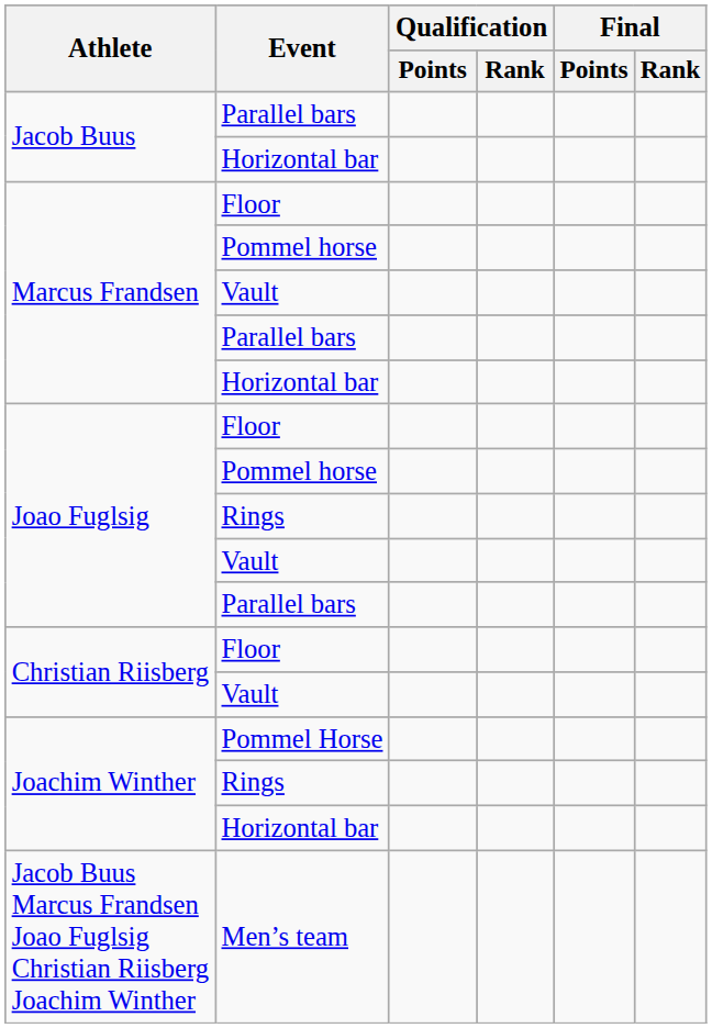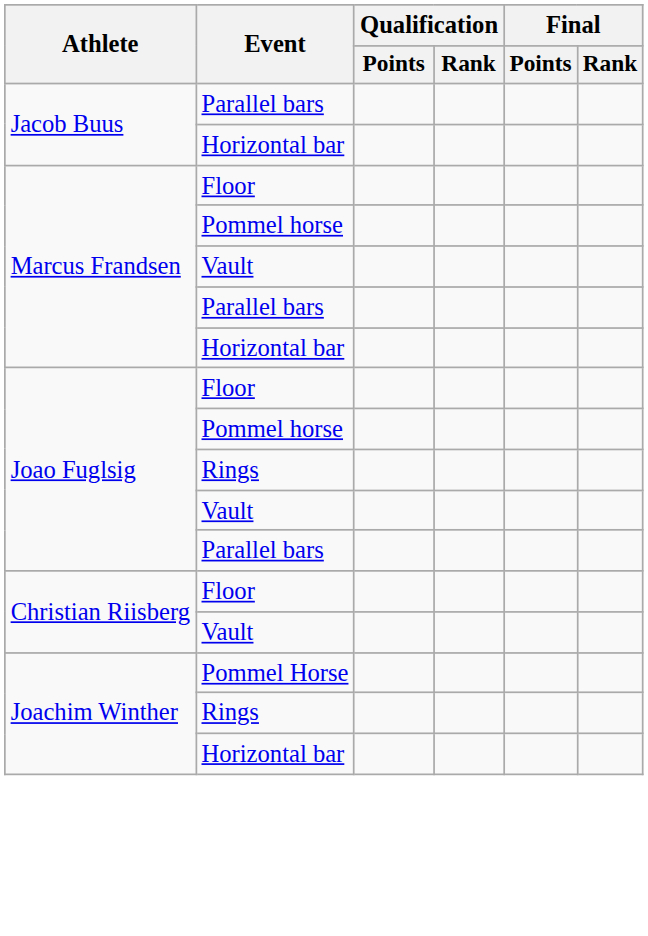 <table class=wikitable style="font-size:90%">
 <tr>
 <th rowspan="2">Athlete</th>
 <th rowspan="2">Event</th>
 <th colspan="2">Qualification</th>
 <th colspan="2">Final</th>
 </tr>
 <tr style="font-size:95%">
 <th>Points</th>
 <th>Rank</th>
 <th>Points</th>
 <th>Rank</th>
 </tr>
 <tr align=center>
 <td align=left rowspan=2><a href='#'>Jacob Buus</a></td>
 <td align=left><a href='#'>Parallel bars</a></td>
 <td></td>
 <td></td>
 <td></td>
 <td></td>
 </tr>
 <tr align=center>
 <td align=left><a href='#'>Horizontal bar</a></td>
 <td></td>
 <td></td>
 <td></td>
 <td></td>
 </tr>
 <tr align=center>
 <td align=left rowspan=5><a href='#'>Marcus Frandsen</a></td>
 <td align=left><a href='#'>Floor</a></td>
 <td></td>
 <td></td>
 <td></td>
 <td></td>
 </tr>
 <tr align=center>
 <td align=left><a href='#'>Pommel horse</a></td>
 <td></td>
 <td></td>
 <td></td>
 <td></td>
 </tr>
 <tr align=center>
 <td align=left><a href='#'>Vault</a></td>
 <td></td>
 <td></td>
 <td></td>
 <td></td>
 </tr>
 <tr align=center>
 <td align=left><a href='#'>Parallel bars</a></td>
 <td></td>
 <td></td>
 <td></td>
 <td></td>
 </tr>
 <tr align=center>
 <td align=left><a href='#'>Horizontal bar</a></td>
 <td></td>
 <td></td>
 <td></td>
 <td></td>
 </tr>
 <tr align=center>
 <td align=left rowspan=5><a href='#'>Joao Fuglsig</a></td>
 <td align=left><a href='#'>Floor</a></td>
 <td></td>
 <td></td>
 <td></td>
 <td></td>
 </tr>
 <tr align=center>
 <td align=left><a href='#'>Pommel horse</a></td>
 <td></td>
 <td></td>
 <td></td>
 <td></td>
 </tr>
 <tr align=center>
 <td align=left><a href='#'>Rings</a></td>
 <td></td>
 <td></td>
 <td></td>
 <td></td>
 </tr>
 <tr align=center>
 <td align=left><a href='#'>Vault</a></td>
 <td></td>
 <td></td>
 <td></td>
 <td></td>
 </tr>
 <tr align=center>
 <td align=left><a href='#'>Parallel bars</a></td>
 <td></td>
 <td></td>
 <td></td>
 <td></td>
 </tr>
 <tr align=center>
 <td align=left rowspan=2><a href='#'>Christian Riisberg</a></td>
 <td align=left><a href='#'>Floor</a></td>
 <td></td>
 <td></td>
 <td></td>
 <td></td>
 </tr>
 <tr align=center>
 <td align=left><a href='#'>Vault</a></td>
 <td></td>
 <td></td>
 <td></td>
 <td></td>
 </tr>
 <tr align=center>
 <td align=left rowspan=3><a href='#'>Joachim Winther</a></td>
 <td align=left><a href='#'>Pommel Horse</a></td>
 <td></td>
 <td></td>
 <td></td>
 <td></td>
 </tr>
 <tr align=center>
 <td align=left><a href='#'>Rings</a></td>
 <td></td>
 <td></td>
 <td></td>
 <td></td>
 </tr>
 <tr align=center>
 <td align=left><a href='#'>Horizontal bar</a></td>
 <td></td>
 <td></td>
 <td></td>
 <td></td>
 </tr>
-<tr align=center>
-<td align=left><a href='#'>Jacob Buus</a><br><a href='#'>Marcus Frandsen</a><br><a href='#'>Joao Fuglsig</a><br><a href='#'>Christian Riisberg</a><br><a href='#'>Joachim Winther</a></td>
-<td align=left><a href='#'>Men’s team</a></td>
-<td></td>
-<td></td>
-<td></td>
-<td></td>
-</tr>
 </table>
